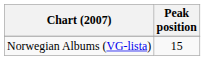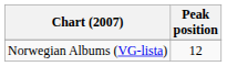 <table class="wikitable">
 <tr>
 <th>Chart (2007)</th>
 <th>Peak<br>position</th>
 </tr>
 <tr>
 </tr>
 <tr>
 <td>Norwegian Albums (<a href='#'>VG-lista</a>)</td>
-<td style="text-align:center;">15</td>
+<td style="text-align:center;">12</td>
 </tr>
 </table>
